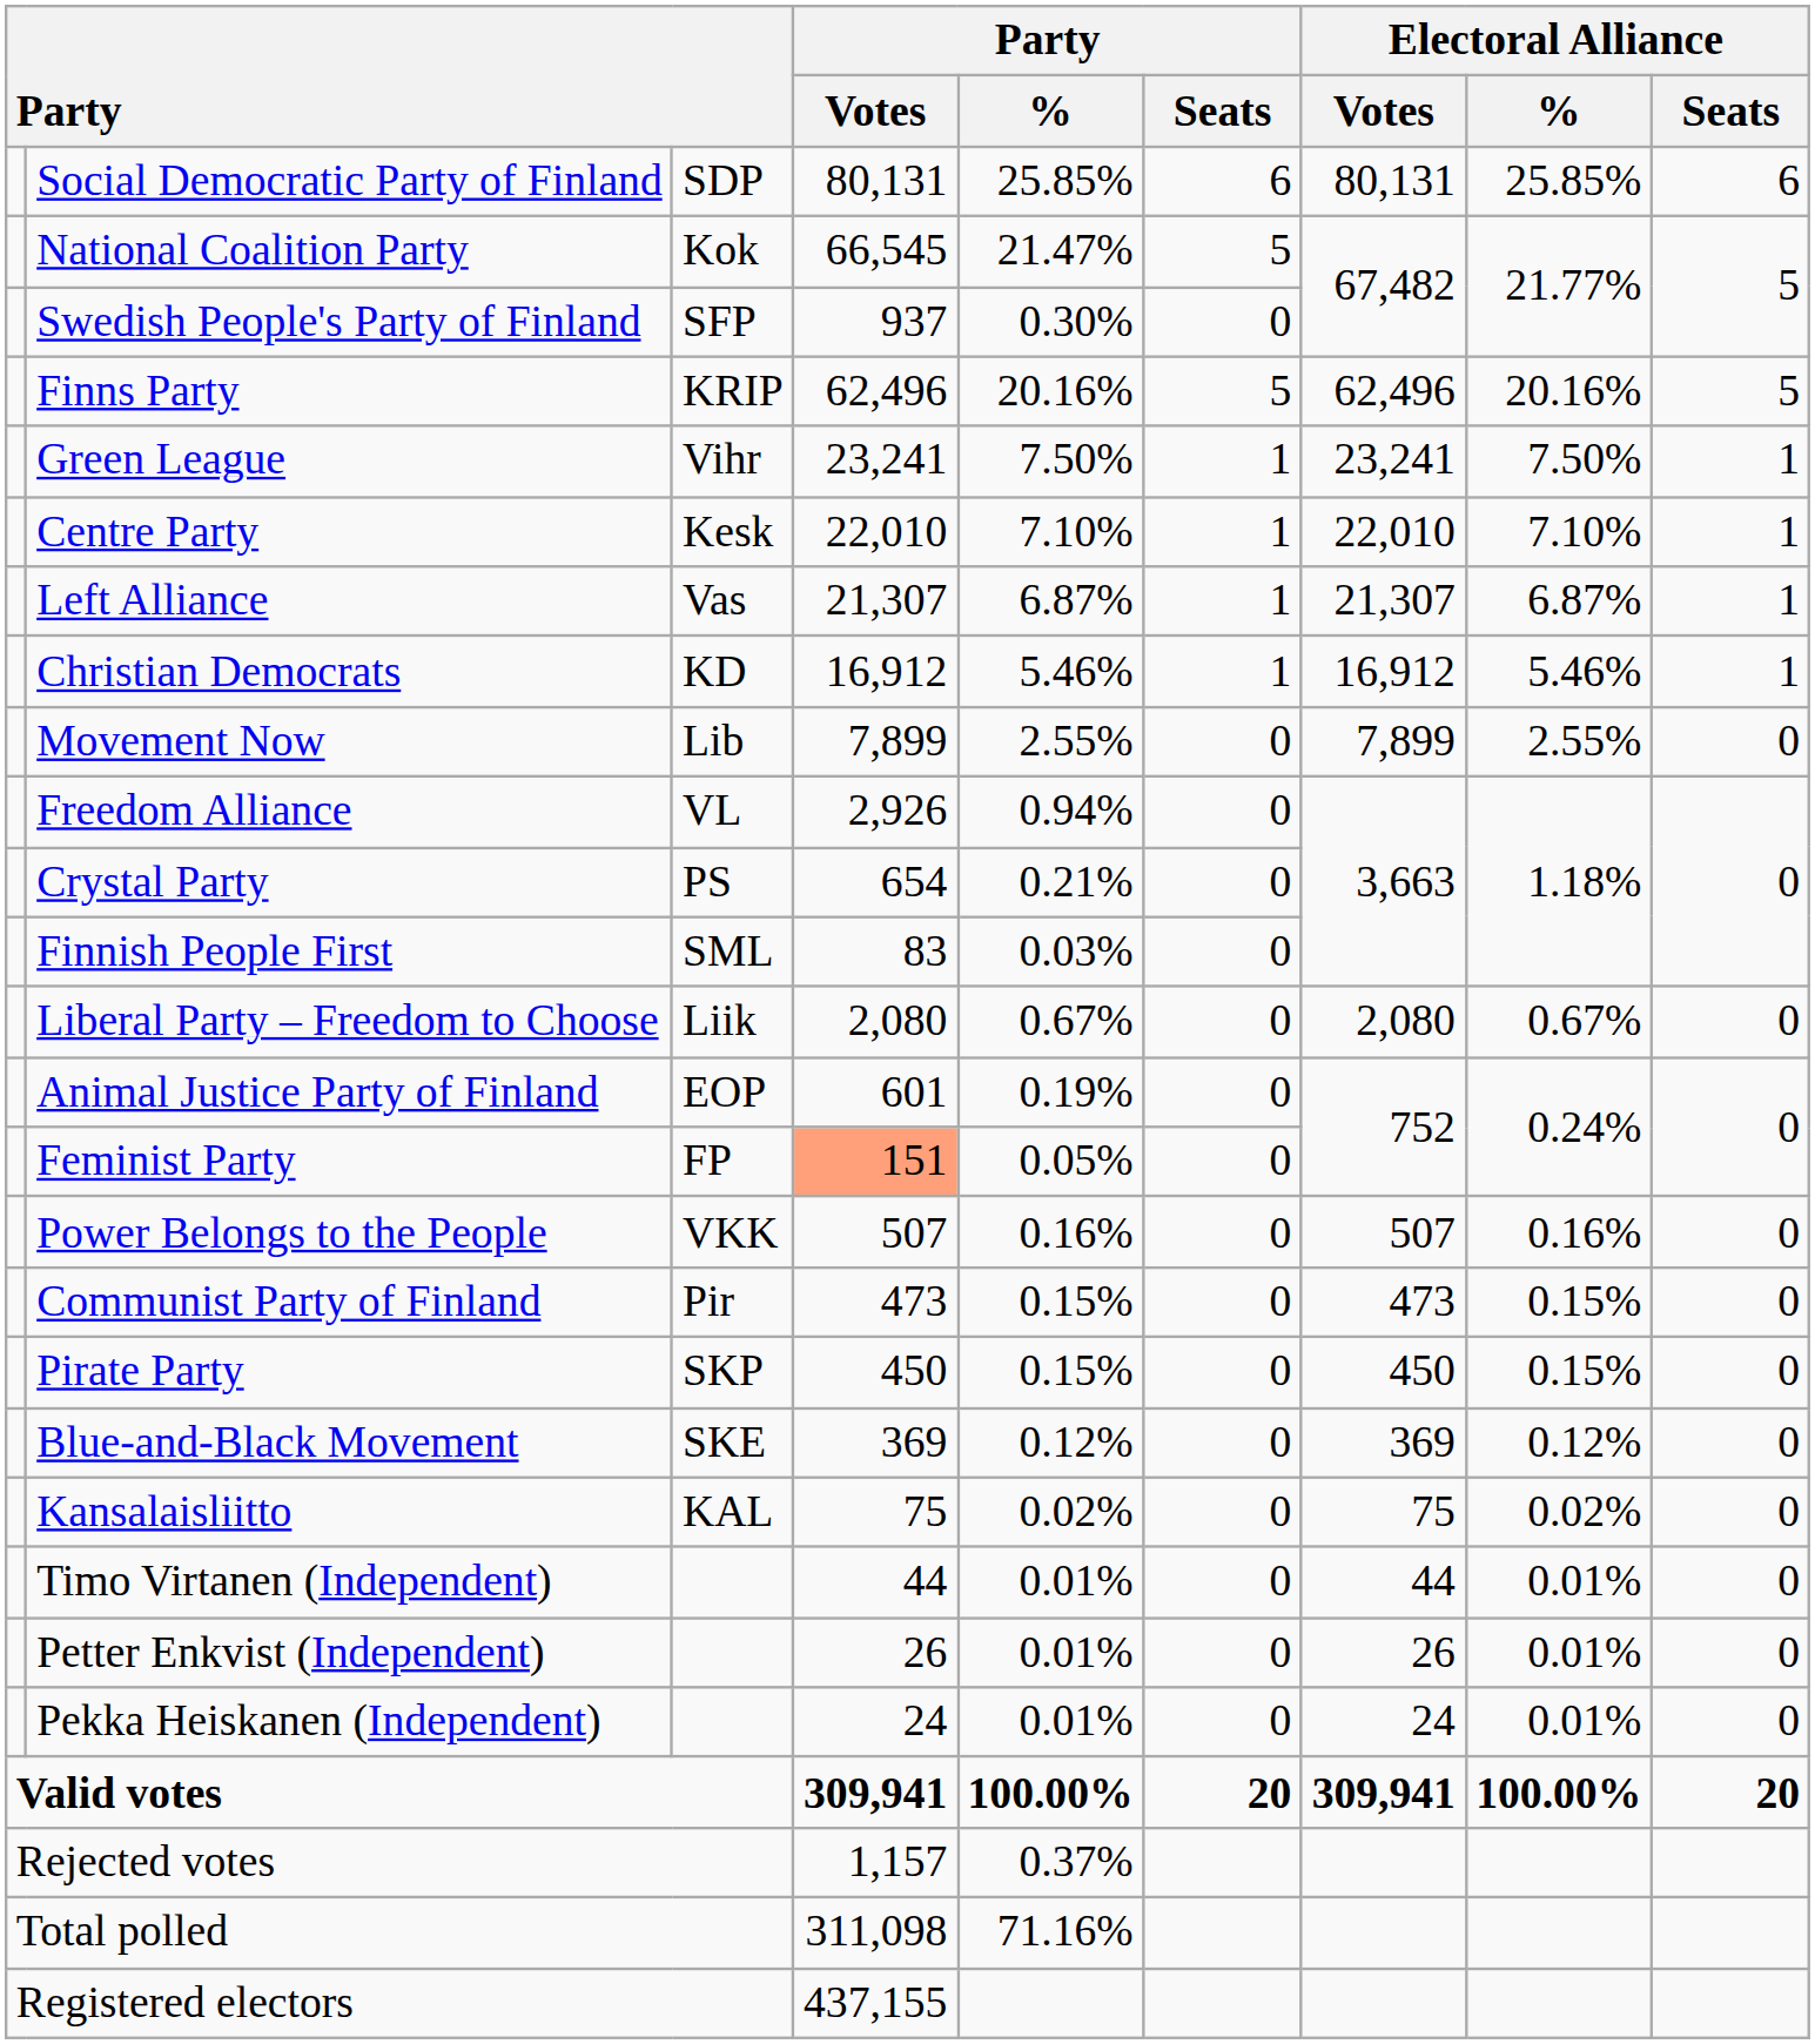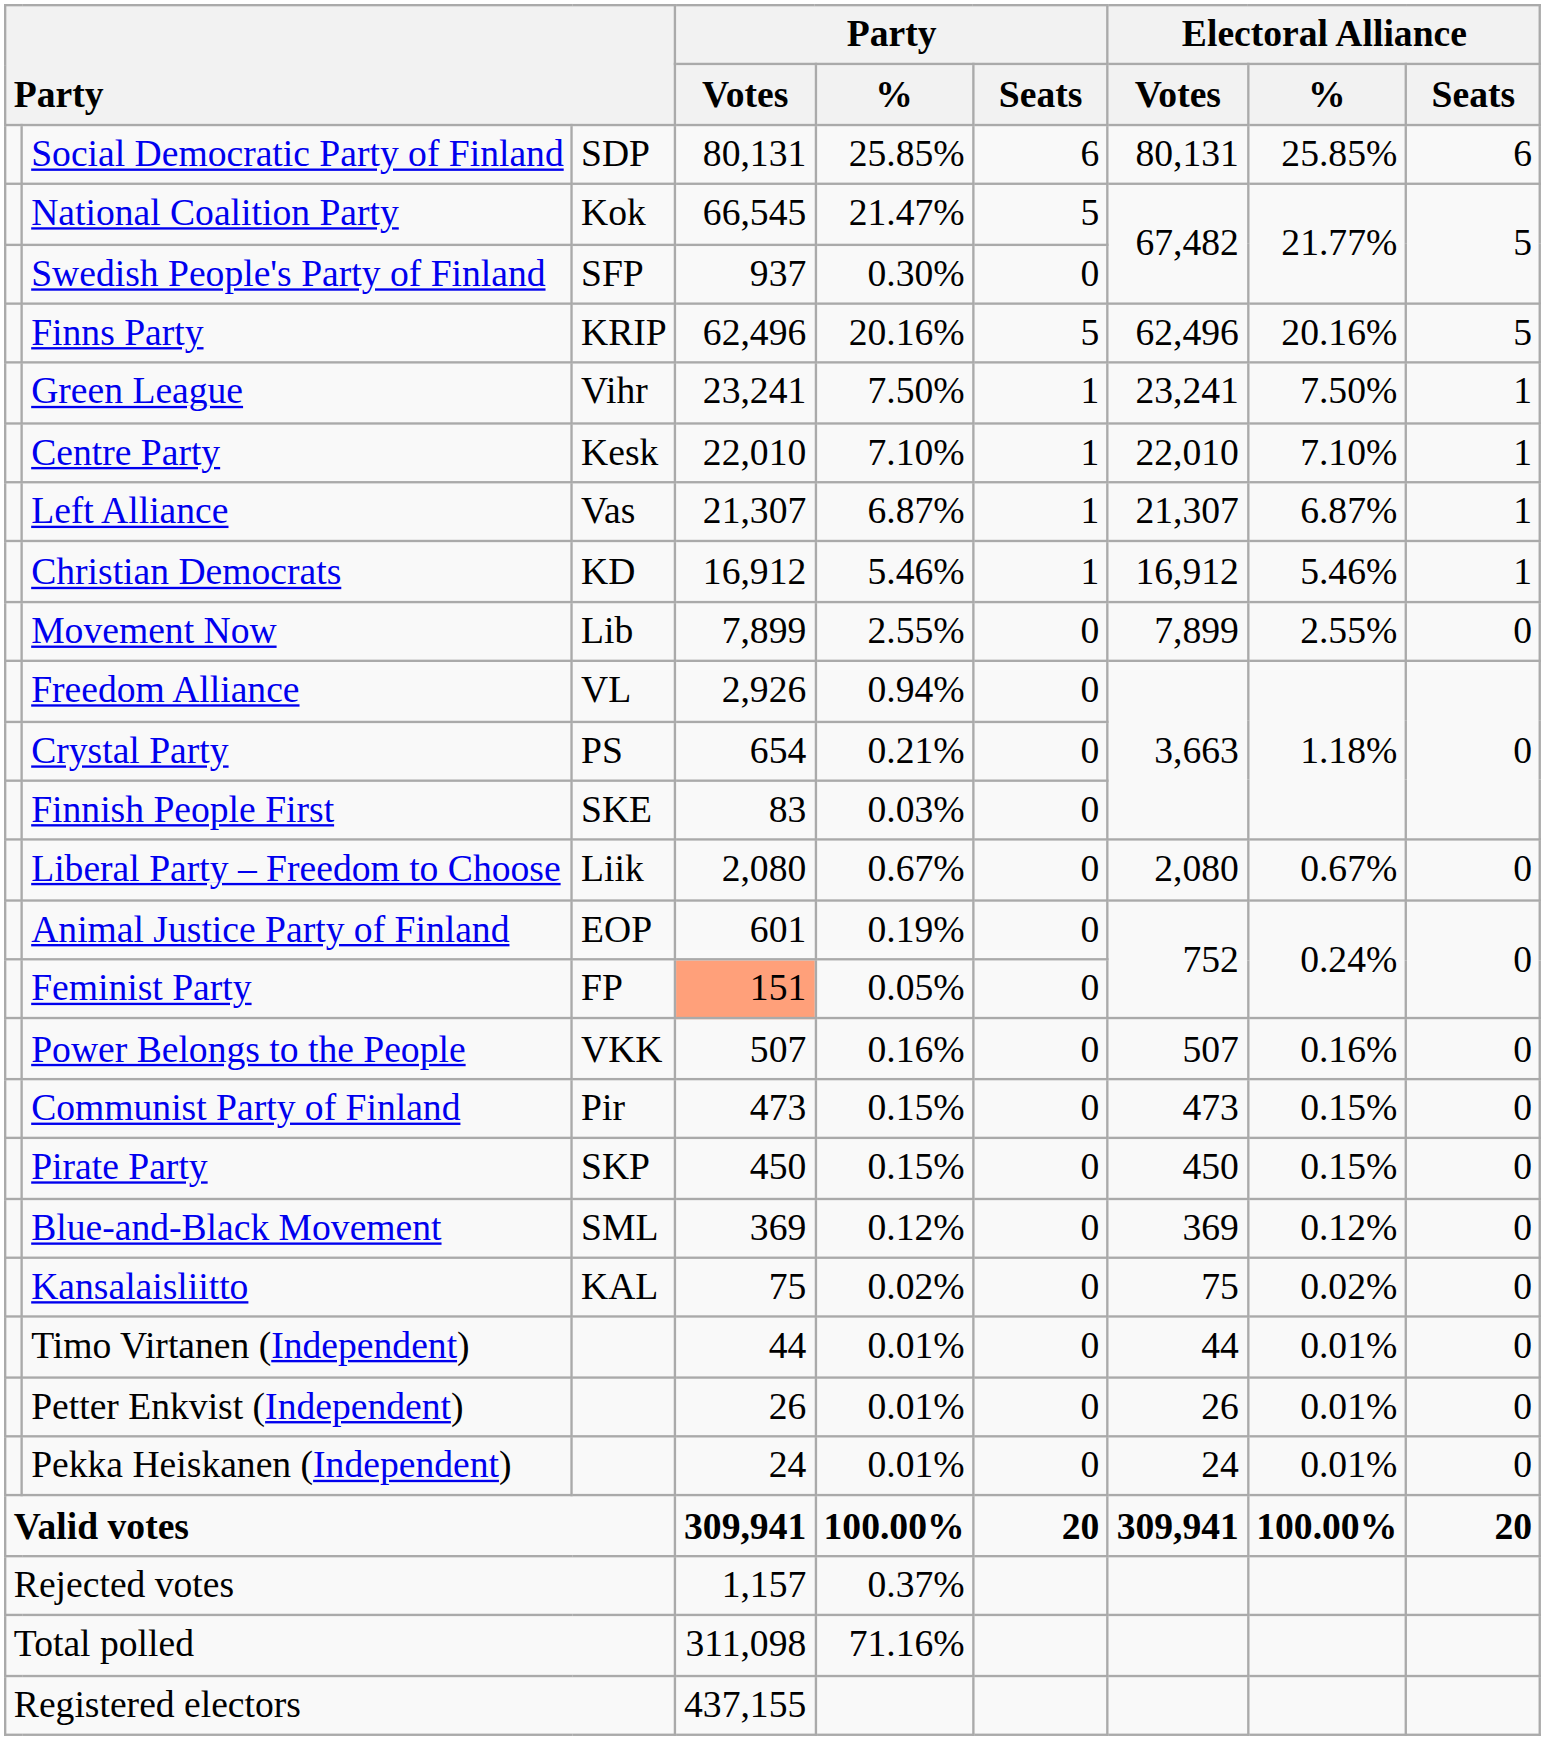 <table class="wikitable" border="1" style="text-align:right;">
 <tr>
 <th style="text-align:left;" valign=bottom rowspan=2 colspan=3>Party</th>
 <th colspan=3>Party</th>
 <th colspan=3>Electoral Alliance</th>
 </tr>
 <tr>
 <th align=center valign=bottom width="50">Votes</th>
 <th align=center valign=bottom width="50">%</th>
 <th align=center valign=bottom width="50">Seats</th>
 <th align=center valign=bottom width="50">Votes</th>
 <th align=center valign=bottom width="50">%</th>
 <th align=center valign=bottom width="50">Seats</th>
 </tr>
 <tr>
 <td></td>
 <td align=left style="white-space: nowrap;"><a href='#'>Social Democratic Party of Finland</a></td>
 <td align=left>SDP</td>
 <td>80,131</td>
 <td>25.85%</td>
 <td>6</td>
 <td>80,131</td>
 <td>25.85%</td>
 <td>6</td>
 </tr>
 <tr>
 <td></td>
 <td align=left><a href='#'>National Coalition Party</a></td>
 <td align=left>Kok</td>
 <td>66,545</td>
 <td>21.47%</td>
 <td>5</td>
 <td rowspan=2>67,482</td>
 <td rowspan=2>21.77%</td>
 <td rowspan=2>5</td>
 </tr>
 <tr>
 <td></td>
 <td align=left><a href='#'>Swedish People's Party of Finland</a></td>
 <td align=left>SFP</td>
 <td>937</td>
 <td>0.30%</td>
 <td>0</td>
 </tr>
 <tr>
 <td></td>
 <td align=left><a href='#'>Finns Party</a></td>
 <td align=left>KRIP</td>
 <td>62,496</td>
 <td>20.16%</td>
 <td>5</td>
 <td>62,496</td>
 <td>20.16%</td>
 <td>5</td>
 </tr>
 <tr>
 <td></td>
 <td align=left><a href='#'>Green League</a></td>
 <td align=left>Vihr</td>
 <td>23,241</td>
 <td>7.50%</td>
 <td>1</td>
 <td>23,241</td>
 <td>7.50%</td>
 <td>1</td>
 </tr>
 <tr>
 <td></td>
 <td align=left><a href='#'>Centre Party</a></td>
 <td align=left>Kesk</td>
 <td>22,010</td>
 <td>7.10%</td>
 <td>1</td>
 <td>22,010</td>
 <td>7.10%</td>
 <td>1</td>
 </tr>
 <tr>
 <td></td>
 <td align=left><a href='#'>Left Alliance</a></td>
 <td align=left>Vas</td>
 <td>21,307</td>
 <td>6.87%</td>
 <td>1</td>
 <td>21,307</td>
 <td>6.87%</td>
 <td>1</td>
 </tr>
 <tr>
 <td></td>
 <td align=left><a href='#'>Christian Democrats</a></td>
 <td align=left>KD</td>
 <td>16,912</td>
 <td>5.46%</td>
 <td>1</td>
 <td>16,912</td>
 <td>5.46%</td>
 <td>1</td>
 </tr>
 <tr>
 <td></td>
 <td align=left><a href='#'>Movement Now</a></td>
 <td align=left>Lib</td>
 <td>7,899</td>
 <td>2.55%</td>
 <td>0</td>
 <td>7,899</td>
 <td>2.55%</td>
 <td>0</td>
 </tr>
 <tr>
 <td></td>
 <td align=left><a href='#'>Freedom Alliance</a></td>
 <td align=left>VL</td>
 <td>2,926</td>
 <td>0.94%</td>
 <td>0</td>
 <td rowspan=3>3,663</td>
 <td rowspan=3>1.18%</td>
 <td rowspan=3>0</td>
 </tr>
 <tr>
 <td></td>
 <td align=left><a href='#'>Crystal Party</a></td>
 <td align=left>PS</td>
 <td>654</td>
 <td>0.21%</td>
 <td>0</td>
 </tr>
 <tr>
 <td></td>
 <td align=left><a href='#'>Finnish People First</a></td>
-<td align=left>SML</td>
+<td align=left>SKE</td>
 <td>83</td>
 <td>0.03%</td>
 <td>0</td>
 </tr>
 <tr>
 <td></td>
 <td align=left><a href='#'>Liberal Party – Freedom to Choose</a></td>
 <td align=left>Liik</td>
 <td>2,080</td>
 <td>0.67%</td>
 <td>0</td>
 <td>2,080</td>
 <td>0.67%</td>
 <td>0</td>
 </tr>
 <tr>
 <td></td>
 <td align=left><a href='#'>Animal Justice Party of Finland</a></td>
 <td align=left>EOP</td>
 <td>601</td>
 <td>0.19%</td>
 <td>0</td>
 <td rowspan=2>752</td>
 <td rowspan=2>0.24%</td>
 <td rowspan=2>0</td>
 </tr>
 <tr>
 <td></td>
 <td align=left><a href='#'>Feminist Party</a></td>
 <td align=left>FP</td>
 <td style="background: lightsalmon;">151</td>
 <td>0.05%</td>
 <td>0</td>
 </tr>
 <tr>
 <td></td>
 <td align=left><a href='#'>Power Belongs to the People</a></td>
 <td align=left>VKK</td>
 <td>507</td>
 <td>0.16%</td>
 <td>0</td>
 <td>507</td>
 <td>0.16%</td>
 <td>0</td>
 </tr>
 <tr>
 <td></td>
 <td align=left><a href='#'>Communist Party of Finland</a></td>
 <td align=left>Pir</td>
 <td>473</td>
 <td>0.15%</td>
 <td>0</td>
 <td>473</td>
 <td>0.15%</td>
 <td>0</td>
 </tr>
 <tr>
 <td></td>
 <td align=left><a href='#'>Pirate Party</a></td>
 <td align=left>SKP</td>
 <td>450</td>
 <td>0.15%</td>
 <td>0</td>
 <td>450</td>
 <td>0.15%</td>
 <td>0</td>
 </tr>
 <tr>
 <td></td>
 <td align=left><a href='#'>Blue-and-Black Movement</a></td>
-<td align=left>SKE</td>
+<td align=left>SML</td>
 <td>369</td>
 <td>0.12%</td>
 <td>0</td>
 <td>369</td>
 <td>0.12%</td>
 <td>0</td>
 </tr>
 <tr>
 <td></td>
 <td align=left><a href='#'>Kansalaisliitto</a></td>
 <td align=left>KAL</td>
 <td>75</td>
 <td>0.02%</td>
 <td>0</td>
 <td>75</td>
 <td>0.02%</td>
 <td>0</td>
 </tr>
 <tr>
 <td></td>
 <td align=left>Timo Virtanen (<a href='#'>Independent</a>)</td>
 <td align=left></td>
 <td>44</td>
 <td>0.01%</td>
 <td>0</td>
 <td>44</td>
 <td>0.01%</td>
 <td>0</td>
 </tr>
 <tr>
 <td></td>
 <td align=left>Petter Enkvist (<a href='#'>Independent</a>)</td>
 <td align=left></td>
 <td>26</td>
 <td>0.01%</td>
 <td>0</td>
 <td>26</td>
 <td>0.01%</td>
 <td>0</td>
 </tr>
 <tr>
 <td></td>
 <td align=left>Pekka Heiskanen (<a href='#'>Independent</a>)</td>
 <td align=left></td>
 <td>24</td>
 <td>0.01%</td>
 <td>0</td>
 <td>24</td>
 <td>0.01%</td>
 <td>0</td>
 </tr>
 <tr style="font-weight:bold">
 <td align=left colspan=3>Valid votes</td>
 <td>309,941</td>
 <td>100.00%</td>
 <td>20</td>
 <td>309,941</td>
 <td>100.00%</td>
 <td>20</td>
 </tr>
 <tr>
 <td align=left colspan=3>Rejected votes</td>
 <td>1,157</td>
 <td>0.37%</td>
 <td></td>
 <td></td>
 <td></td>
 <td></td>
 </tr>
 <tr>
 <td align=left colspan=3>Total polled</td>
 <td>311,098</td>
 <td>71.16%</td>
 <td></td>
 <td></td>
 <td></td>
 <td></td>
 </tr>
 <tr>
 <td align=left colspan=3>Registered electors</td>
 <td>437,155</td>
 <td></td>
 <td></td>
 <td></td>
 <td></td>
 <td></td>
 </tr>
 </table>
